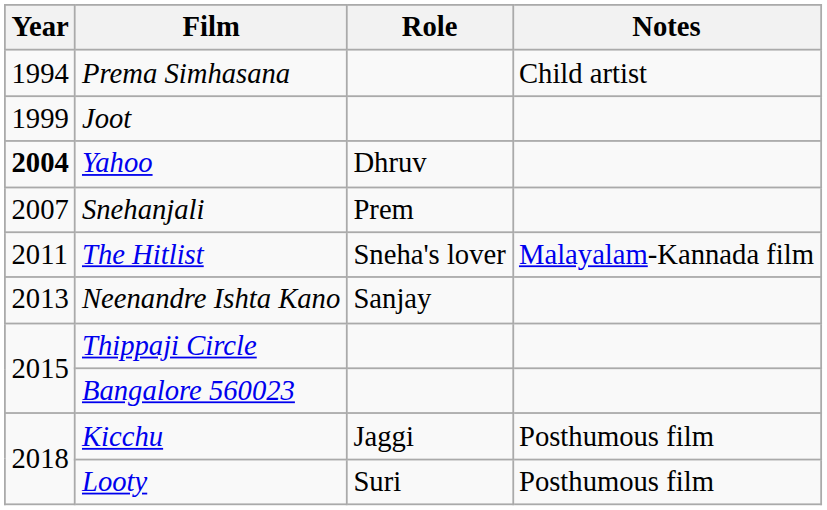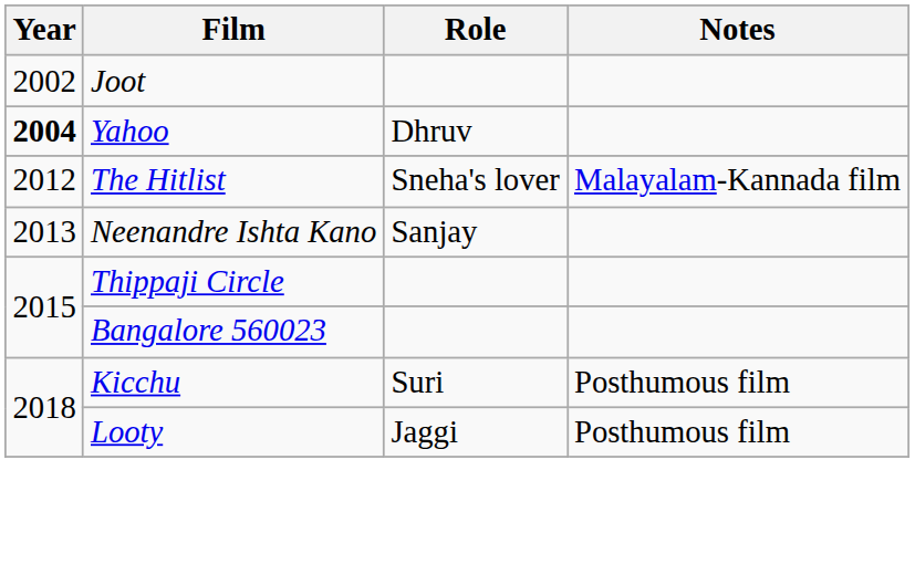 <table class="wikitable sortable">
 <tr>
 <th>Year</th>
 <th>Film</th>
 <th>Role</th>
 <th>Notes</th>
 </tr>
 <tr>
-<td>1994</td>
-<td><em>Prema Simhasana</em></td>
-<td></td>
-<td>Child artist</td>
-</tr>
-<tr>
-<td>1999</td>
+<td>2002</td>
 <td><em>Joot</em></td>
 <td></td>
 <td></td>
 </tr>
 <tr>
 <td><strong>2004</strong></td>
 <td><em><a href='#'>Yahoo</a></em></td>
 <td>Dhruv</td>
 <td></td>
 </tr>
 <tr>
-<td>2007</td>
-<td><em>Snehanjali</em></td>
-<td>Prem</td>
-<td></td>
-</tr>
-<tr>
-<td>2011</td>
+<td>2012</td>
 <td><em><a href='#'>The Hitlist</a></em></td>
 <td>Sneha's lover</td>
 <td><a href='#'>Malayalam</a>-Kannada film</td>
 </tr>
 <tr>
 <td>2013</td>
 <td><em>Neenandre Ishta Kano</em></td>
 <td>Sanjay</td>
 <td></td>
 </tr>
 <tr>
 <td rowspan="2">2015</td>
 <td><em><a href='#'>Thippaji Circle</a></em></td>
 <td></td>
 <td></td>
 </tr>
 <tr>
 <td><em><a href='#'>Bangalore 560023</a></em></td>
 <td></td>
 <td></td>
 </tr>
 <tr>
 <td rowspan="2">2018</td>
 <td><em><a href='#'>Kicchu</a></em></td>
-<td>Jaggi</td>
+<td>Suri</td>
 <td>Posthumous film</td>
 </tr>
 <tr>
 <td><em><a href='#'>Looty</a></em></td>
-<td>Suri</td>
+<td>Jaggi</td>
 <td>Posthumous film</td>
 </tr>
 </table>
